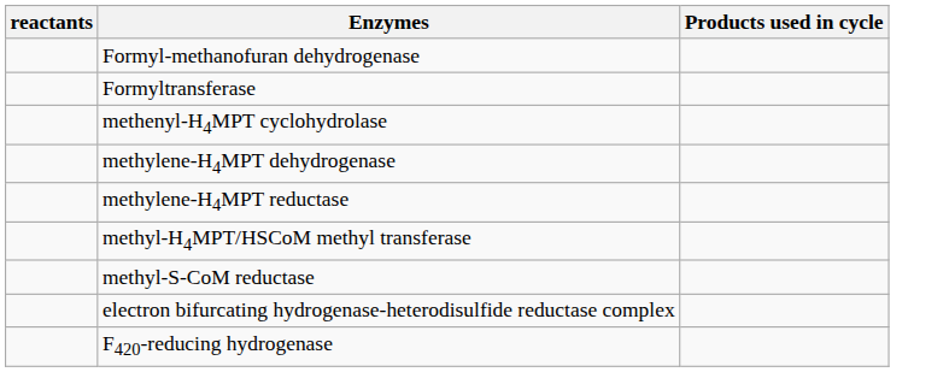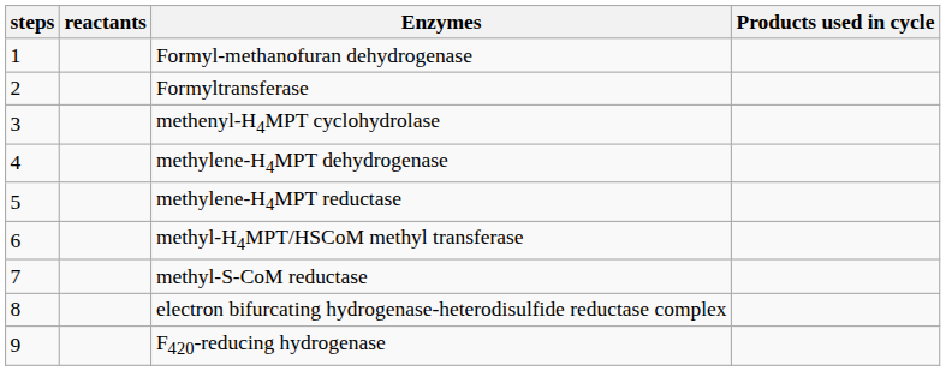 <table class="wikitable">
 <tr>
+<th>steps</th>
 <th>reactants</th>
 <th>Enzymes</th>
 <th>Products used in cycle</th>
 </tr>
 <tr>
+<td>1</td>
 <td></td>
 <td>Formyl-methanofuran dehydrogenase</td>
 <td></td>
 </tr>
 <tr>
+<td>2</td>
 <td></td>
 <td>Formyltransferase</td>
 <td></td>
 </tr>
 <tr>
+<td>3</td>
 <td></td>
 <td>methenyl-H<sub>4</sub>MPT cyclohydrolase</td>
 <td></td>
 </tr>
 <tr>
+<td>4</td>
 <td></td>
 <td>methylene-H<sub>4</sub>MPT dehydrogenase</td>
 <td></td>
 </tr>
 <tr>
+<td>5</td>
 <td></td>
 <td>methylene-H<sub>4</sub>MPT reductase</td>
 <td></td>
 </tr>
 <tr>
+<td>6</td>
 <td></td>
 <td>methyl-H<sub>4</sub>MPT/HSCoM methyl transferase</td>
 <td></td>
 </tr>
 <tr>
+<td>7</td>
 <td></td>
 <td>methyl-S-CoM reductase</td>
 <td></td>
 </tr>
 <tr>
+<td>8</td>
 <td></td>
 <td>electron bifurcating hydrogenase-heterodisulfide reductase complex</td>
 <td></td>
 </tr>
 <tr>
+<td>9</td>
 <td></td>
 <td>F<sub>420</sub>-reducing hydrogenase</td>
 <td></td>
 </tr>
 </table>
